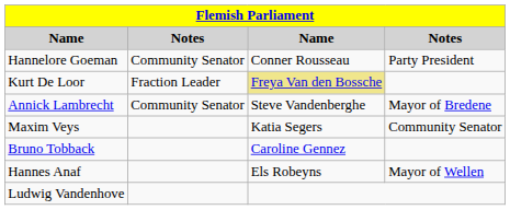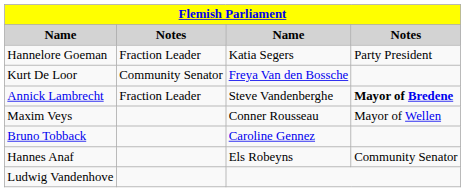 <table class="wikitable">
 <tr>
 <th style="background:Yellow;" colspan="6"><a href='#'>Flemish Parliament</a></th>
 </tr>
 <tr>
 <th style="background:LightGrey;">Name</th>
 <th style="background:LightGrey;">Notes</th>
 <th style="background:LightGrey;">Name</th>
 <th style="background:LightGrey;">Notes</th>
 </tr>
 <tr>
 <td> Hannelore Goeman</td>
-<td>Community Senator</td>
-<td> Conner Rousseau</td>
+<td>Fraction Leader</td>
+<td> Katia Segers</td>
 <td>Party President</td>
 </tr>
 <tr>
 <td> Kurt De Loor</td>
-<td>Fraction Leader</td>
-<td style="background: khaki;"> <a href='#'>Freya Van den Bossche</a></td>
+<td>Community Senator</td>
+<td> <a href='#'>Freya Van den Bossche</a></td>
 <td></td>
 </tr>
 <tr>
 <td> <a href='#'>Annick Lambrecht</a></td>
-<td>Community Senator</td>
+<td>Fraction Leader</td>
 <td> Steve Vandenberghe</td>
-<td>Mayor of <a href='#'>Bredene</a></td>
+<td><strong>Mayor of <a href='#'>Bredene</a></strong></td>
 </tr>
 <tr>
 <td> Maxim Veys</td>
 <td></td>
-<td> Katia Segers</td>
-<td>Community Senator</td>
+<td> Conner Rousseau</td>
+<td>Mayor of <a href='#'>Wellen</a></td>
 </tr>
 <tr>
 <td> <a href='#'>Bruno Tobback</a></td>
 <td></td>
 <td> <a href='#'>Caroline Gennez</a></td>
 <td></td>
 </tr>
 <tr>
 <td> Hannes Anaf</td>
 <td></td>
 <td> Els Robeyns</td>
-<td>Mayor of <a href='#'>Wellen</a></td>
+<td>Community Senator</td>
 </tr>
 <tr>
 <td> Ludwig Vandenhove</td>
 <td></td>
 </tr>
 </table>
